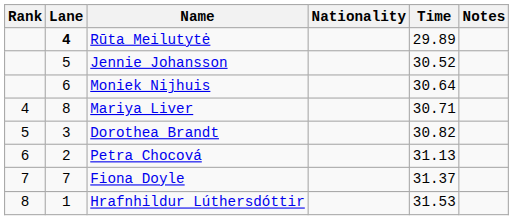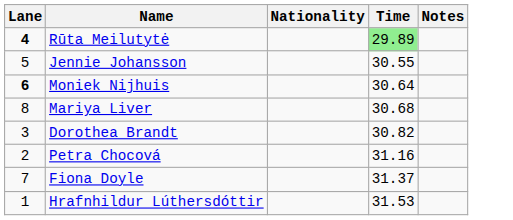 <table class="wikitable sortable" style="text-align:center">
 <tr>
-<th>Rank</th>
 <th>Lane</th>
 <th>Name</th>
 <th>Nationality</th>
 <th>Time</th>
 <th>Notes</th>
 </tr>
 <tr>
-<td></td>
 <td><strong>4</strong></td>
 <td align=left><a href='#'>Rūta Meilutytė</a></td>
 <td align=left></td>
-<td>29.89</td>
+<td style="background: lightgreen;">29.89</td>
 <td></td>
 </tr>
 <tr>
-<td></td>
 <td>5</td>
 <td align=left><a href='#'>Jennie Johansson</a></td>
 <td align=left></td>
-<td>30.52</td>
+<td>30.55</td>
 <td></td>
 </tr>
 <tr>
-<td></td>
-<td>6</td>
+<td><strong>6</strong></td>
 <td align=left><a href='#'>Moniek Nijhuis</a></td>
 <td align=left></td>
 <td>30.64</td>
 <td></td>
 </tr>
 <tr>
-<td>4</td>
 <td>8</td>
 <td align=left><a href='#'>Mariya Liver</a></td>
 <td align=left></td>
-<td>30.71</td>
+<td>30.68</td>
 <td></td>
 </tr>
 <tr>
-<td>5</td>
 <td>3</td>
 <td align=left><a href='#'>Dorothea Brandt</a></td>
 <td align=left></td>
 <td>30.82</td>
 <td></td>
 </tr>
 <tr>
-<td>6</td>
 <td>2</td>
 <td align=left><a href='#'>Petra Chocová</a></td>
 <td align=left></td>
-<td>31.13</td>
+<td>31.16</td>
 <td></td>
 </tr>
 <tr>
-<td>7</td>
 <td>7</td>
 <td align=left><a href='#'>Fiona Doyle</a></td>
 <td align=left></td>
 <td>31.37</td>
 <td></td>
 </tr>
 <tr>
-<td>8</td>
 <td>1</td>
 <td align=left><a href='#'>Hrafnhildur Lúthersdóttir</a></td>
 <td align=left></td>
 <td>31.53</td>
 <td></td>
 </tr>
 </table>
